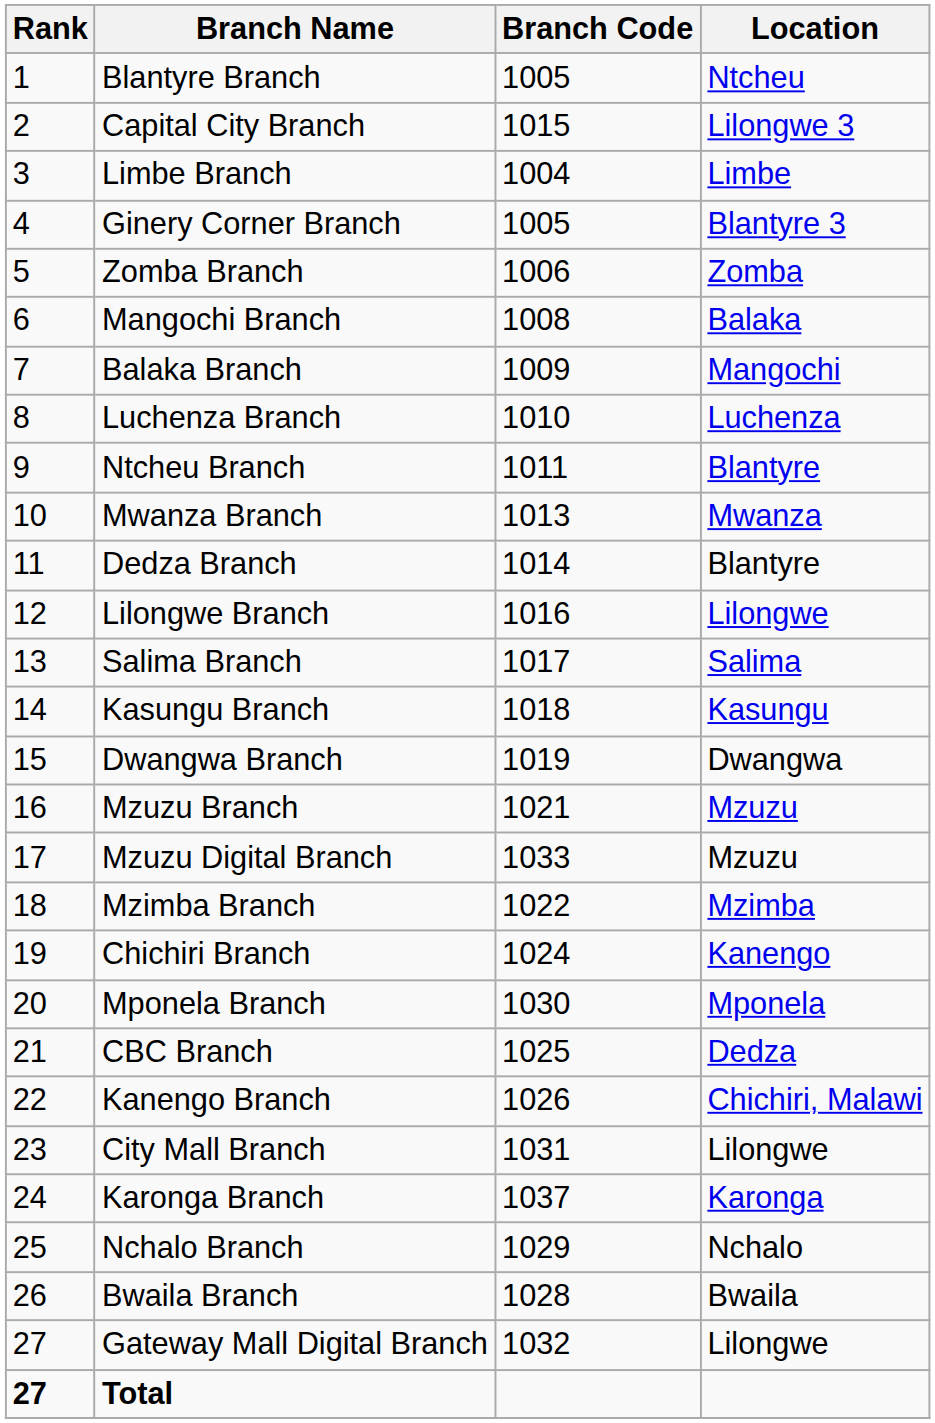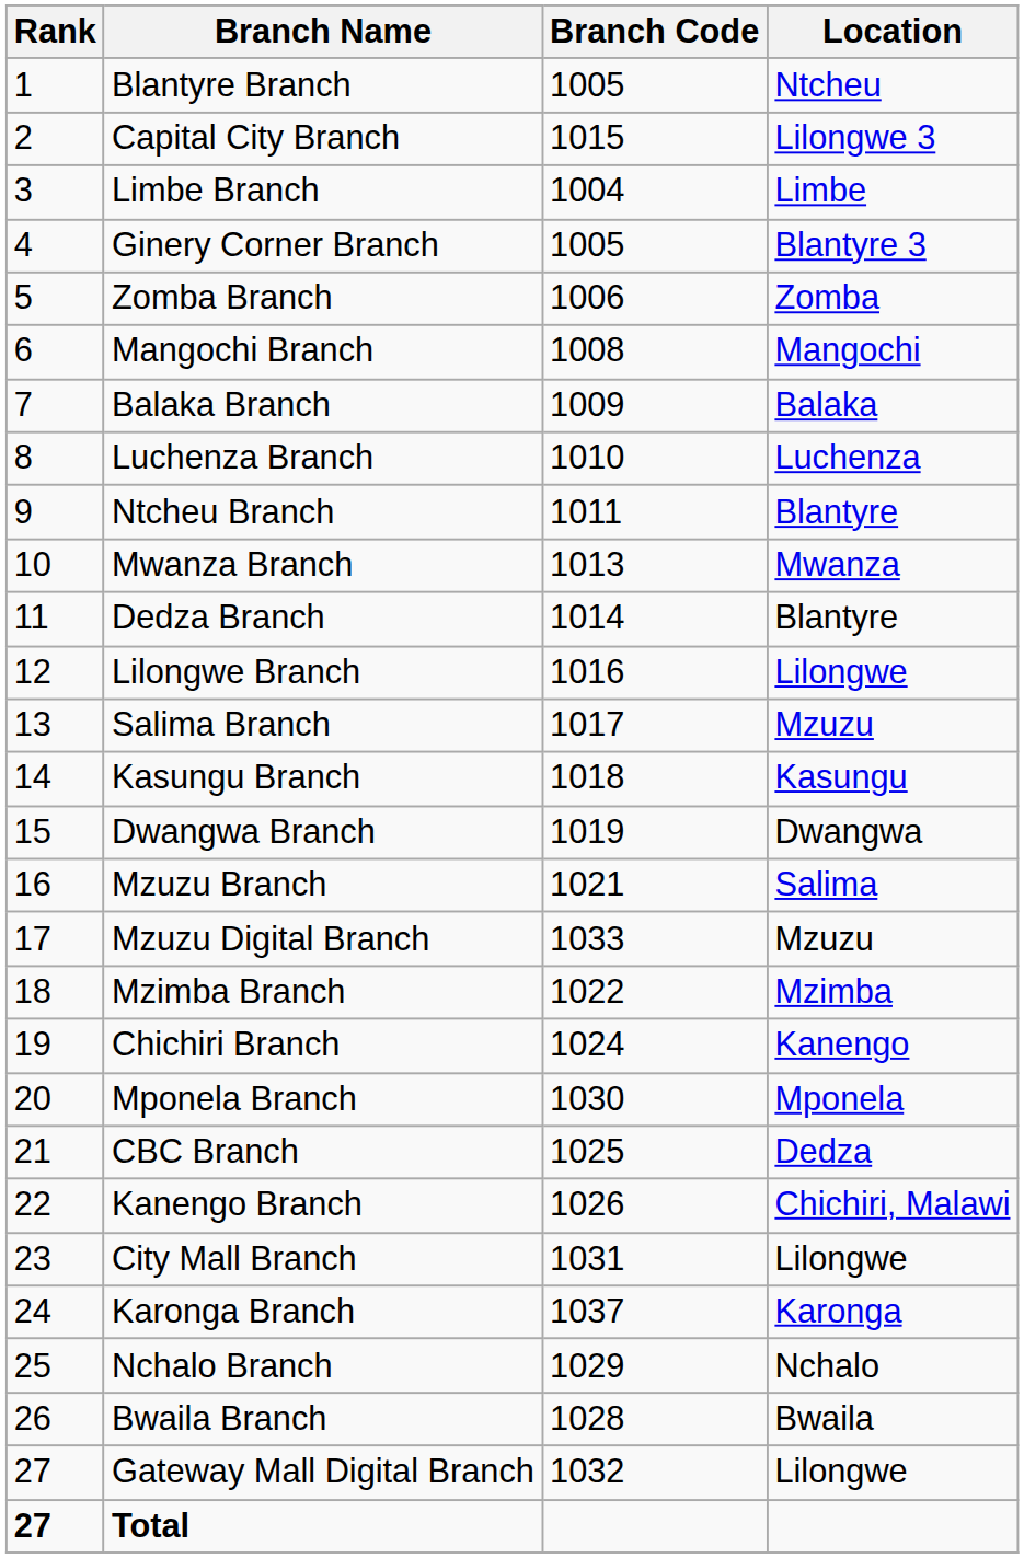 <table class="wikitable sortable" style="margin: 0.5em auto">
 <tr>
 <th>Rank</th>
 <th>Branch Name</th>
 <th>Branch Code</th>
 <th>Location</th>
 </tr>
 <tr>
 <td>1</td>
 <td>Blantyre Branch</td>
 <td>1005</td>
 <td><a href='#'>Ntcheu</a></td>
 </tr>
 <tr>
 <td>2</td>
 <td>Capital City Branch</td>
 <td>1015</td>
 <td><a href='#'>Lilongwe 3</a></td>
 </tr>
 <tr>
 <td>3</td>
 <td>Limbe Branch</td>
 <td>1004</td>
 <td><a href='#'>Limbe</a></td>
 </tr>
 <tr>
 <td>4</td>
 <td>Ginery Corner Branch</td>
 <td>1005</td>
 <td><a href='#'>Blantyre 3</a></td>
 </tr>
 <tr>
 <td>5</td>
 <td>Zomba Branch</td>
 <td>1006</td>
 <td><a href='#'>Zomba</a></td>
 </tr>
 <tr>
 <td>6</td>
 <td>Mangochi	Branch</td>
 <td>1008</td>
-<td><a href='#'> Balaka</a></td>
+<td><a href='#'>Mangochi</a></td>
 </tr>
 <tr>
 <td>7</td>
 <td>Balaka Branch</td>
 <td>1009</td>
-<td><a href='#'>Mangochi</a></td>
+<td><a href='#'> Balaka</a></td>
 </tr>
 <tr>
 <td>8</td>
 <td>Luchenza Branch</td>
 <td>1010</td>
 <td><a href='#'>Luchenza</a></td>
 </tr>
 <tr>
 <td>9</td>
 <td>Ntcheu Branch</td>
 <td>1011</td>
 <td><a href='#'>Blantyre</a></td>
 </tr>
 <tr>
 <td>10</td>
 <td>Mwanza Branch</td>
 <td>1013</td>
 <td><a href='#'>Mwanza</a></td>
 </tr>
 <tr>
 <td>11</td>
 <td>Dedza Branch</td>
 <td>1014</td>
 <td>Blantyre</td>
 </tr>
 <tr>
 <td>12</td>
 <td>Lilongwe Branch</td>
 <td>1016</td>
 <td><a href='#'>Lilongwe</a></td>
 </tr>
 <tr>
 <td>13</td>
 <td>Salima Branch</td>
 <td>1017</td>
-<td><a href='#'>Salima</a></td>
+<td><a href='#'>Mzuzu</a></td>
 </tr>
 <tr>
 <td>14</td>
 <td>Kasungu Branch</td>
 <td>1018</td>
 <td><a href='#'>Kasungu</a></td>
 </tr>
 <tr>
 <td>15</td>
 <td>Dwangwa Branch</td>
 <td>1019</td>
 <td>Dwangwa</td>
 </tr>
 <tr>
 <td>16</td>
 <td>Mzuzu Branch</td>
 <td>1021</td>
-<td><a href='#'>Mzuzu</a></td>
+<td><a href='#'>Salima</a></td>
 </tr>
 <tr>
 <td>17</td>
 <td>Mzuzu Digital Branch</td>
 <td>1033</td>
 <td>Mzuzu</td>
 </tr>
 <tr>
 <td>18</td>
 <td>Mzimba Branch</td>
 <td>1022</td>
 <td><a href='#'>Mzimba</a></td>
 </tr>
 <tr>
 <td>19</td>
 <td>Chichiri Branch</td>
 <td>1024</td>
 <td><a href='#'>Kanengo</a></td>
 </tr>
 <tr>
 <td>20</td>
 <td>Mponela Branch</td>
 <td>1030</td>
 <td><a href='#'>Mponela</a></td>
 </tr>
 <tr>
 <td>21</td>
 <td>CBC Branch</td>
 <td>1025</td>
 <td><a href='#'>Dedza</a></td>
 </tr>
 <tr>
 <td>22</td>
 <td>Kanengo Branch</td>
 <td>1026</td>
 <td><a href='#'>Chichiri, Malawi</a></td>
 </tr>
 <tr>
 <td>23</td>
 <td>City Mall Branch</td>
 <td>1031</td>
 <td>Lilongwe</td>
 </tr>
 <tr>
 <td>24</td>
 <td>Karonga Branch</td>
 <td>1037</td>
 <td><a href='#'>Karonga</a></td>
 </tr>
 <tr>
 <td>25</td>
 <td>Nchalo Branch</td>
 <td>1029</td>
 <td>Nchalo</td>
 </tr>
 <tr>
 <td>26</td>
 <td>Bwaila Branch</td>
 <td>1028</td>
 <td>Bwaila</td>
 </tr>
 <tr>
 <td>27</td>
 <td>Gateway Mall Digital Branch</td>
 <td>1032</td>
 <td>Lilongwe</td>
 </tr>
 <tr>
 <td><strong>27</strong></td>
 <td><strong>Total</strong></td>
 <td></td>
 <td></td>
 </tr>
 <tr>
 </tr>
 </table>
